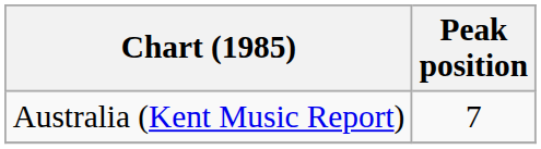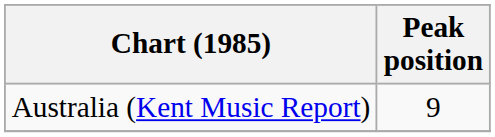 <table class="wikitable sortable">
 <tr>
 <th>Chart (1985)</th>
 <th>Peak<br>position</th>
 </tr>
 <tr>
 <td>Australia (<a href='#'>Kent Music Report</a>)</td>
-<td align="center">7</td>
+<td align="center">9</td>
 </tr>
 <tr>
 </tr>
 </table>
